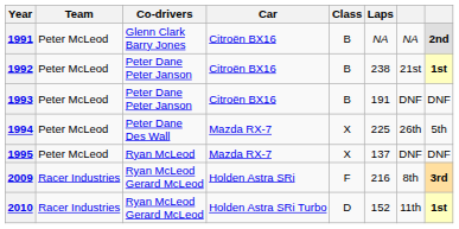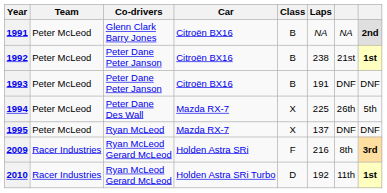 <table class="wikitable" style="font-size:90%">
 <tr>
 <th>Year</th>
 <th>Team</th>
 <th>Co-drivers</th>
 <th>Car</th>
 <th>Class</th>
 <th>Laps</th>
 <th></th>
 <th></th>
 </tr>
 <tr style="text-align:center;">
 <th><a href='#'>1991</a></th>
 <td align="left"> Peter McLeod</td>
 <td align="left"> <a href='#'>Glenn Clark</a><br> <a href='#'>Barry Jones</a></td>
 <td align="left"><a href='#'>Citroën BX16</a></td>
 <td>B</td>
 <td><em>NA</em></td>
 <td><em>NA</em></td>
 <td style="background:#dfdfdf;"><strong>2nd</strong></td>
 </tr>
 <tr style="text-align:center;">
 <th><a href='#'>1992</a></th>
 <td align="left"> Peter McLeod</td>
 <td align="left"> <a href='#'>Peter Dane</a><br> <a href='#'>Peter Janson</a></td>
 <td align="left"><a href='#'>Citroën BX16</a></td>
 <td>B</td>
 <td>238</td>
 <td>21st</td>
 <td style="background:#ffffbf;"><strong>1st</strong></td>
 </tr>
 <tr style="text-align:center;">
 <th><a href='#'>1993</a></th>
 <td align="left"> Peter McLeod</td>
 <td align="left"> <a href='#'>Peter Dane</a><br> <a href='#'>Peter Janson</a></td>
 <td align="left"><a href='#'>Citroën BX16</a></td>
 <td>B</td>
 <td>191</td>
 <td>DNF</td>
 <td>DNF</td>
 </tr>
 <tr style="text-align:center;">
 <th><a href='#'>1994</a></th>
 <td align="left"> Peter McLeod</td>
 <td align="left"> <a href='#'>Peter Dane</a><br> <a href='#'>Des Wall</a></td>
 <td align="left"><a href='#'>Mazda RX-7</a></td>
 <td>X</td>
 <td>225</td>
 <td>26th</td>
 <td>5th</td>
 </tr>
 <tr style="text-align:center;">
 <th><a href='#'>1995</a></th>
 <td align="left"> Peter McLeod</td>
 <td align="left"> <a href='#'>Ryan McLeod</a></td>
 <td align="left"><a href='#'>Mazda RX-7</a></td>
 <td>X</td>
 <td>137</td>
 <td>DNF</td>
 <td>DNF</td>
 </tr>
 <tr style="text-align:center;">
 <th><a href='#'>2009</a></th>
 <td align="left"> <a href='#'>Racer Industries</a></td>
 <td align="left"> <a href='#'>Ryan McLeod</a><br> <a href='#'>Gerard McLeod</a></td>
 <td align="left"><a href='#'>Holden Astra SRi</a></td>
 <td>F</td>
 <td>216</td>
 <td>8th</td>
 <td style="background:#ffdf9f;"><strong>3rd</strong></td>
 </tr>
 <tr style="text-align:center;">
 <th><a href='#'>2010</a></th>
 <td align="left"> <a href='#'>Racer Industries</a></td>
 <td align="left"> <a href='#'>Ryan McLeod</a><br> <a href='#'>Gerard McLeod</a></td>
 <td align="left"><a href='#'>Holden Astra SRi Turbo</a></td>
 <td>D</td>
-<td>152</td>
+<td>192</td>
 <td>11th</td>
 <td style="background:#ffffbf;"><strong>1st</strong></td>
 </tr>
 </table>
